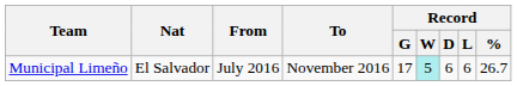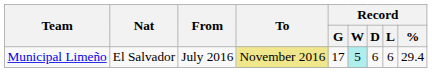 <table class="wikitable" style="text-align: center">
 <tr>
 <th rowspan="2">Team</th>
 <th rowspan="2">Nat</th>
 <th rowspan="2">From</th>
 <th rowspan="2">To</th>
 <th colspan="5">Record</th>
 </tr>
 <tr>
 <th>G</th>
 <th>W</th>
 <th>D</th>
 <th>L</th>
 <th>%</th>
 </tr>
 <tr>
 <td align=left><a href='#'>Municipal Limeño</a></td>
 <td>El Salvador</td>
 <td align=left>July 2016</td>
-<td align=left>November 2016</td>
+<td align=left style="background: khaki;">November 2016</td>
 <td>17</td>
 <td style="background: paleturquoise;">5</td>
 <td>6</td>
 <td>6</td>
-<td>26.7</td>
+<td>29.4</td>
 </tr>
 </table>
